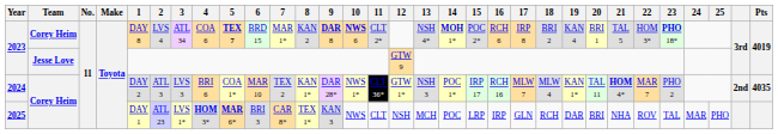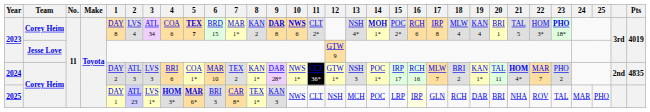 <table class="wikitable" style="text-align:center; font-size:75%">
 <tr>
 <th>Year</th>
 <th>Team</th>
 <th>No.</th>
 <th>Make</th>
 <th>1</th>
 <th>2</th>
 <th>3</th>
 <th>4</th>
 <th>5</th>
 <th>6</th>
 <th>7</th>
 <th>8</th>
 <th>9</th>
 <th>10</th>
 <th>11</th>
 <th>12</th>
 <th>13</th>
 <th>14</th>
 <th>15</th>
 <th>16</th>
 <th>17</th>
 <th>18</th>
 <th>19</th>
 <th>20</th>
 <th>21</th>
 <th>22</th>
 <th>23</th>
 <th>24</th>
 <th>25</th>
 <th></th>
 <th>Pts</th>
 </tr>
 <tr>
 <th rowspan="2"><a href='#'>2023</a></th>
 <th><a href='#'>Corey Heim</a></th>
 <th rowspan="4">11</th>
 <th rowspan="4"><a href='#'>Toyota</a></th>
 <td style="background:#FFDF9F;"><a href='#'>DAY</a><br><small>8</small></td>
 <td style="background:#DFDFDF;"><a href='#'>LVS</a><br><small>4</small></td>
 <td style="background:#EFCFFF;"><a href='#'>ATL</a><br><small>34</small></td>
 <td style="background:#FFDF9F;"><a href='#'>COA</a><br><small>6</small></td>
 <td style="background:#FFDF9F;"><strong><a href='#'>TEX</a><br><small>7</small></strong></td>
 <td style="background:#DFFFDF;"><a href='#'>BRD</a><br><small>15</small></td>
 <td style="background:#FFFFBF;"><a href='#'>MAR</a><br><small>1*</small></td>
 <td style="background:#DFDFDF;"><a href='#'>KAN</a><br><small>2</small></td>
 <td style="background:#FFDF9F;"><strong><a href='#'>DAR</a></strong><br><small>8</small></td>
 <td style="background:#FFDF9F;"><strong><a href='#'>NWS</a></strong><br><small>6</small></td>
 <td style="background:#DFDFDF;"><a href='#'>CLT</a><br><small>2*</small></td>
 <td></td>
 <td style="background:#DFDFDF;"><a href='#'>NSH</a><br><small>4*</small></td>
 <td style="background:#FFFFBF;"><strong><a href='#'>MOH</a></strong><br><small>1*</small></td>
 <td style="background:#DFDFDF;"><a href='#'>POC</a><br><small>2*</small></td>
 <td style="background:#FFDF9F;"><a href='#'>RCH</a><br><small>6</small></td>
 <td style="background:#FFDF9F;"><a href='#'>IRP</a><br><small>8</small></td>
-<td style="background:#DFDFDF;"><a href='#'>BRI</a><br><small>2</small></td>
+<td style="background:#DFDFDF;"><a href='#'>MLW</a><br><small>4</small></td>
 <td style="background:#DFDFDF;"><a href='#'>KAN</a><br><small>4</small></td>
 <td style="background:#FFFFBF;"><a href='#'>BRI</a><br><small>1</small></td>
 <td style="background:#DFDFDF;"><a href='#'>TAL</a><br><small>5</small></td>
 <td style="background:#DFDFDF;"><a href='#'>HOM</a><br><small>3*</small></td>
 <td style="background:#DFFFDF;"><strong><a href='#'>PHO</a></strong><br><small>18*</small></td>
 <td colspan=2></td>
 <th rowspan="2">3rd</th>
 <th rowspan="2">4019</th>
 </tr>
 <tr>
 <th><a href='#'>Jesse Love</a></th>
 <td colspan="11"></td>
 <td style="background:#FFDF9F;"><a href='#'>GTW</a><br><small>9</small></td>
 <td colspan="11"></td>
 </tr>
 <tr>
 <th><a href='#'>2024</a></th>
 <th rowspan="2"><a href='#'>Corey Heim</a></th>
 <td style="background:#DFDFDF;"><a href='#'>DAY</a><br><small>2</small></td>
 <td style="background:#DFDFDF;"><a href='#'>ATL</a><br><small>3</small></td>
 <td style="background:#DFDFDF;"><a href='#'>LVS</a><br><small>3</small></td>
 <td style="background:#FFDF9F;"><a href='#'>BRI</a><br><small>6</small></td>
 <td style="background:#FFFFBF;"><a href='#'>COA</a><br><small>1*</small></td>
 <td style="background:#FFDF9F;"><a href='#'>MAR</a><br><small>10</small></td>
 <td style="background:#DFDFDF;"><a href='#'>TEX</a><br><small>2</small></td>
 <td style="background:#FFFFBF;"><a href='#'>KAN</a><br><small>1*</small></td>
 <td style="background:#EFCFFF;"><a href='#'>DAR</a><br><small>28*</small></td>
 <td style="background:#FFFFBF;"><a href='#'>NWS</a><br><small>1*</small></td>
 <td style="background:#000000;color:white;"><a href='#'><span>CLT</span></a><br><small>36*</small></td>
 <td style="background:#FFFFBF;"><a href='#'>GTW</a><br><small>1*</small></td>
 <td style="background:#DFDFDF;"><a href='#'>NSH</a><br><small>3</small></td>
 <td style="background:#FFFFBF;"><a href='#'>POC</a><br><small>1*</small></td>
 <td style="background:#DFFFDF;"><a href='#'>IRP</a><br><small>17</small></td>
 <td style="background:#DFFFDF;"><a href='#'>RCH</a><br><small>16</small></td>
 <td style="background:#FFDF9F;"><a href='#'>MLW</a><br><small>7</small></td>
-<td style="background:#DFDFDF;"><a href='#'>MLW</a><br><small>4</small></td>
+<td style="background:#DFDFDF;"><a href='#'>BRI</a><br><small>2</small></td>
 <td style="background:#FFFFBF;"><a href='#'>KAN</a><br><small>1*</small></td>
 <td style="background:#DFFFDF;"><a href='#'>TAL</a><br><small>11</small></td>
 <td style="background:#DFDFDF;"><strong><a href='#'>HOM</a></strong><br><small>4*</small></td>
 <td style="background:#FFDF9F;"><a href='#'>MAR</a><br><small>7</small></td>
 <td style="background:#DFDFDF;"><a href='#'>PHO</a><br><small>2</small></td>
 <td colspan=2></td>
 <th>2nd</th>
-<th>4035</th>
+<th>4835</th>
 </tr>
 <tr>
 <th><a href='#'>2025</a></th>
 <td style="background:#FFFFBF;"><a href='#'>DAY</a><br><small>1</small></td>
 <td style="background:#CFCFFF;"><a href='#'>ATL</a><br><small>23</small></td>
 <td style="background:#FFFFBF;"><a href='#'>LVS</a><br><small>1*</small></td>
 <td style="background:#DFDFDF;"><strong><a href='#'>HOM</a></strong><br><small>3*</small></td>
 <td style="background:#FFDF9F;"><strong><a href='#'>MAR</a></strong><br><small>6*</small></td>
 <td style="background:#DFDFDF;"><a href='#'>BRI</a><br><small>3</small></td>
 <td style="background:#FFDF9F;"><a href='#'>CAR</a><br><small>8*</small></td>
 <td style="background:#FFFFBF;"><a href='#'>TEX</a><br><small>1*</small></td>
 <td style="background:#DFDFDF;"><a href='#'>KAN</a><br><small>3</small></td>
 <td><a href='#'>NWS</a></td>
 <td><a href='#'>CLT</a></td>
 <td><a href='#'>NSH</a></td>
 <td><a href='#'>MCH</a></td>
 <td><a href='#'>POC</a></td>
 <td><a href='#'>LRP</a></td>
-<td><a href='#'>IRP</a></td>
+<td style="background: lightyellow;"><a href='#'>IRP</a></td>
 <td><a href='#'>GLN</a></td>
 <td><a href='#'>RCH</a></td>
 <td><a href='#'>DAR</a></td>
 <td><a href='#'>BRI</a></td>
 <td><a href='#'>NHA</a></td>
 <td><a href='#'>ROV</a></td>
 <td><a href='#'>TAL</a></td>
 <td><a href='#'>MAR</a></td>
 <td><a href='#'>PHO</a></td>
 <th></th>
 <th></th>
 </tr>
 </table>
